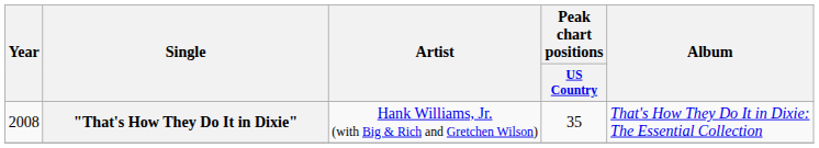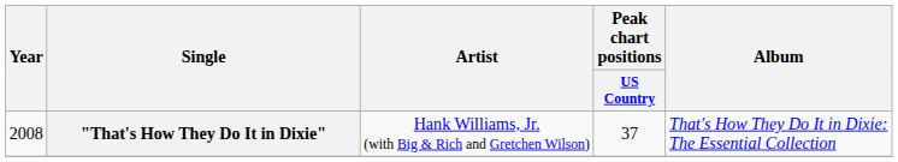 <table class="wikitable plainrowheaders" style="text-align:center;">
 <tr>
 <th rowspan="2">Year</th>
 <th rowspan="2" style="width:18em;">Single</th>
 <th rowspan="2">Artist</th>
 <th colspan="1">Peak chart positions</th>
 <th rowspan="2">Album</th>
 </tr>
 <tr style="font-size:smaller;">
 <th width="60"><a href='#'>US Country</a><br></th>
 </tr>
 <tr>
 <td>2008</td>
 <th scope="row">"That's How They Do It in Dixie"</th>
 <td><a href='#'>Hank Williams, Jr.</a><br><small>(with <a href='#'>Big & Rich</a> and <a href='#'>Gretchen Wilson</a>)</small></td>
-<td>35</td>
+<td>37</td>
 <td align="left"><em><a href='#'>That's How They Do It in Dixie:<br>The Essential Collection</a></em></td>
 </tr>
 <tr>
 </tr>
 </table>
